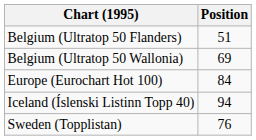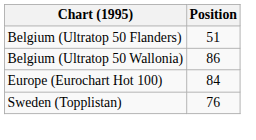 <table class="wikitable sortable">
 <tr>
 <th>Chart (1995)</th>
 <th>Position</th>
 </tr>
 <tr>
 <td>Belgium (Ultratop 50 Flanders)</td>
 <td align="center">51</td>
 </tr>
 <tr>
 <td>Belgium (Ultratop 50 Wallonia)</td>
-<td align="center">69</td>
+<td align="center">86</td>
 </tr>
 <tr>
 <td>Europe (Eurochart Hot 100)</td>
 <td align="center">84</td>
 </tr>
 <tr>
-<td>Iceland (Íslenski Listinn Topp 40)</td>
-<td align="center">94</td>
-</tr>
-<tr>
 <td>Sweden (Topplistan)</td>
 <td align="center">76</td>
 </tr>
 </table>
